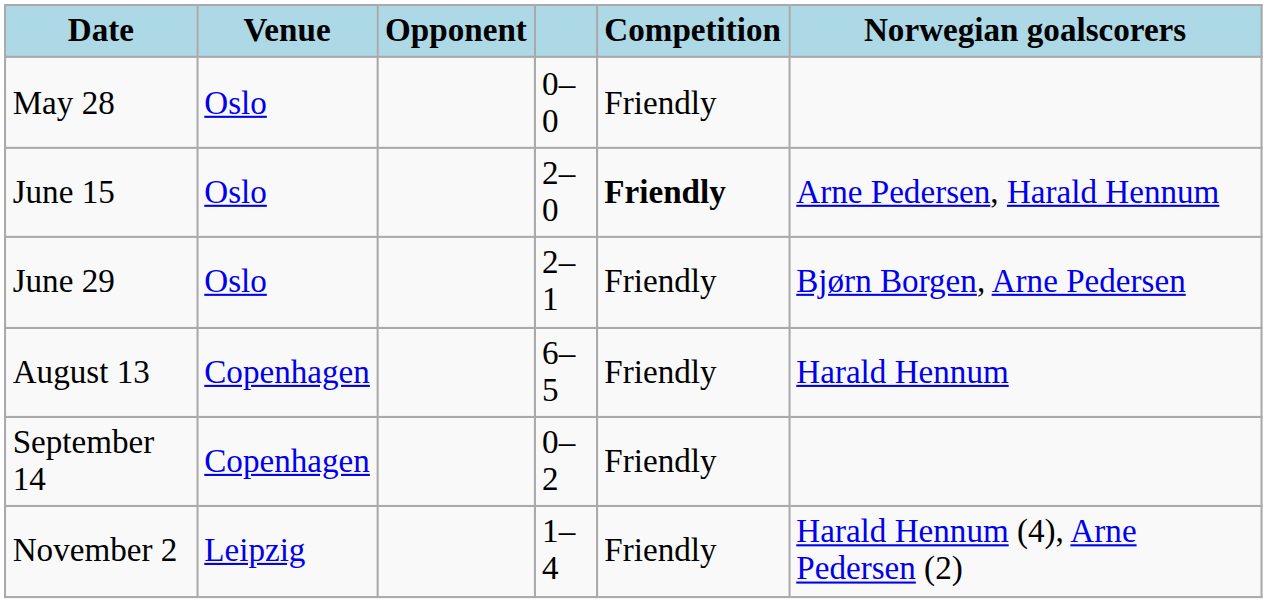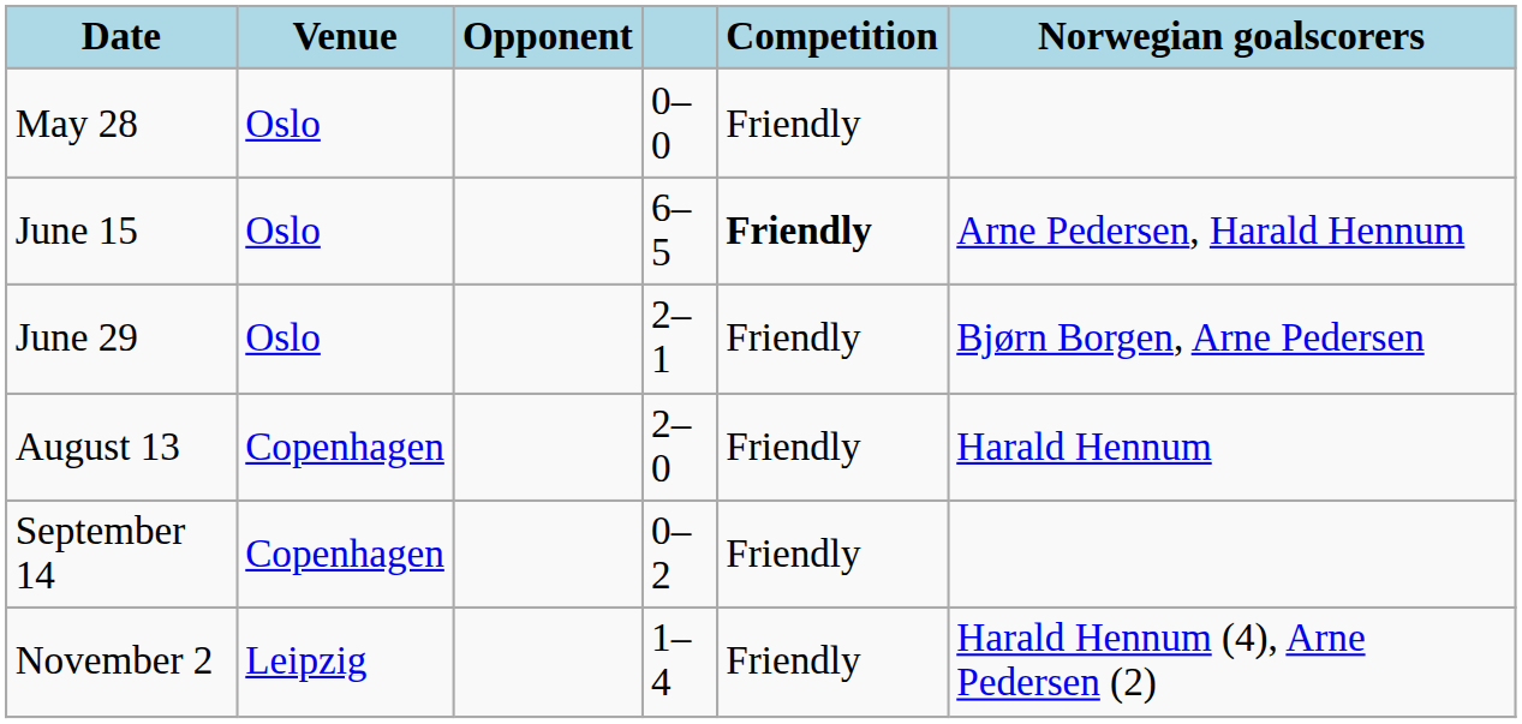 <table class="wikitable">
 <tr>
 <th style="background: lightblue;">Date</th>
 <th style="background: lightblue;">Venue</th>
 <th style="background: lightblue;">Opponent</th>
 <th style="background: lightblue;" align=center></th>
 <th style="background: lightblue;" align=center>Competition</th>
 <th style="background: lightblue;">Norwegian goalscorers</th>
 </tr>
 <tr>
 <td>May 28</td>
 <td><a href='#'>Oslo</a></td>
 <td></td>
 <td>0–0</td>
 <td>Friendly</td>
 <td></td>
 </tr>
 <tr>
 <td>June 15</td>
 <td><a href='#'>Oslo</a></td>
 <td></td>
-<td>2–0</td>
+<td>6–5</td>
 <td><strong>Friendly</strong></td>
 <td><a href='#'>Arne Pedersen</a>, <a href='#'>Harald Hennum</a></td>
 </tr>
 <tr>
 <td>June 29</td>
 <td><a href='#'>Oslo</a></td>
 <td></td>
 <td>2–1</td>
 <td>Friendly</td>
 <td><a href='#'>Bjørn Borgen</a>, <a href='#'>Arne Pedersen</a></td>
 </tr>
 <tr>
 <td>August 13</td>
 <td><a href='#'>Copenhagen</a></td>
 <td></td>
-<td>6–5</td>
+<td>2–0</td>
 <td>Friendly</td>
 <td><a href='#'>Harald Hennum</a></td>
 </tr>
 <tr>
 <td>September 14</td>
 <td><a href='#'>Copenhagen</a></td>
 <td></td>
 <td>0–2</td>
 <td>Friendly</td>
 <td></td>
 </tr>
 <tr>
 <td>November 2</td>
 <td><a href='#'>Leipzig</a></td>
 <td></td>
 <td>1–4</td>
 <td>Friendly</td>
 <td><a href='#'>Harald Hennum</a> (4), <a href='#'>Arne Pedersen</a> (2)</td>
 </tr>
 </table>
